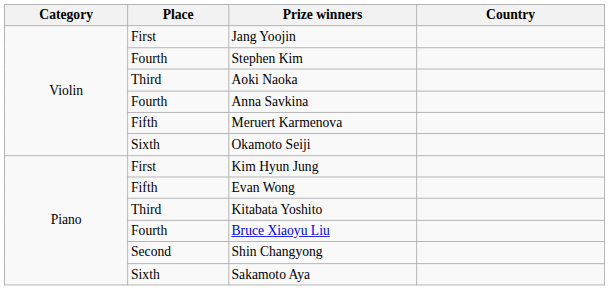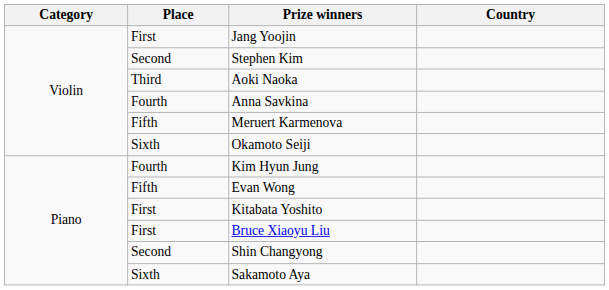 <table class="wikitable" width="80%">
 <tr>
 <th width=50>Category</th>
 <th width=50>Place</th>
 <th width=100>Prize winners</th>
 <th width=100>Country</th>
 </tr>
 <tr>
 <td rowspan="6" align=center>Violin</td>
 <td>First</td>
 <td>Jang Yoojin</td>
 <td></td>
 </tr>
 <tr>
-<td>Fourth</td>
+<td>Second</td>
 <td>Stephen Kim</td>
 <td></td>
 </tr>
 <tr>
 <td>Third</td>
 <td>Aoki Naoka</td>
 <td></td>
 </tr>
 <tr>
 <td>Fourth</td>
 <td>Anna Savkina</td>
 <td></td>
 </tr>
 <tr>
 <td>Fifth</td>
 <td>Meruert Karmenova</td>
 <td></td>
 </tr>
 <tr>
 <td>Sixth</td>
 <td>Okamoto Seiji</td>
 <td></td>
 </tr>
 <tr>
 <td rowspan="6" align=center>Piano</td>
-<td>First</td>
+<td>Fourth</td>
 <td>Kim Hyun Jung</td>
 <td></td>
 </tr>
 <tr>
 <td>Fifth</td>
 <td>Evan Wong</td>
 <td></td>
 </tr>
 <tr>
-<td>Third</td>
+<td>First</td>
 <td>Kitabata Yoshito</td>
 <td></td>
 </tr>
 <tr>
-<td>Fourth</td>
+<td>First</td>
 <td><a href='#'>Bruce Xiaoyu Liu</a></td>
 <td></td>
 </tr>
 <tr>
 <td>Second</td>
 <td>Shin Changyong</td>
 <td></td>
 </tr>
 <tr>
 <td>Sixth</td>
 <td>Sakamoto Aya</td>
 <td></td>
 </tr>
 </table>
